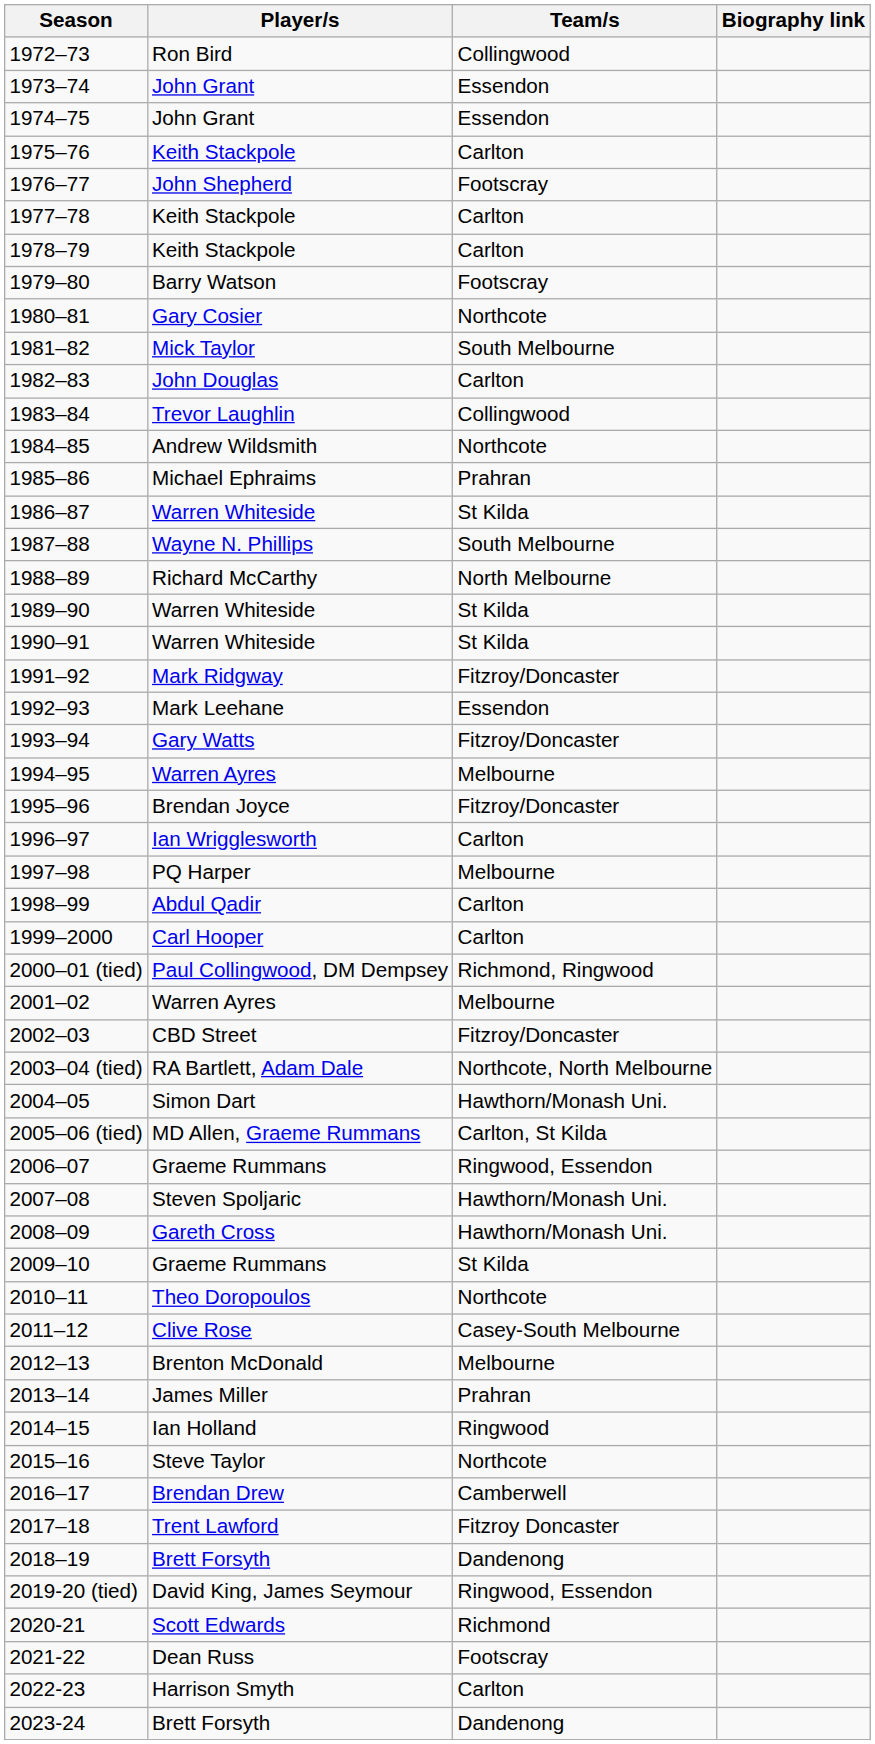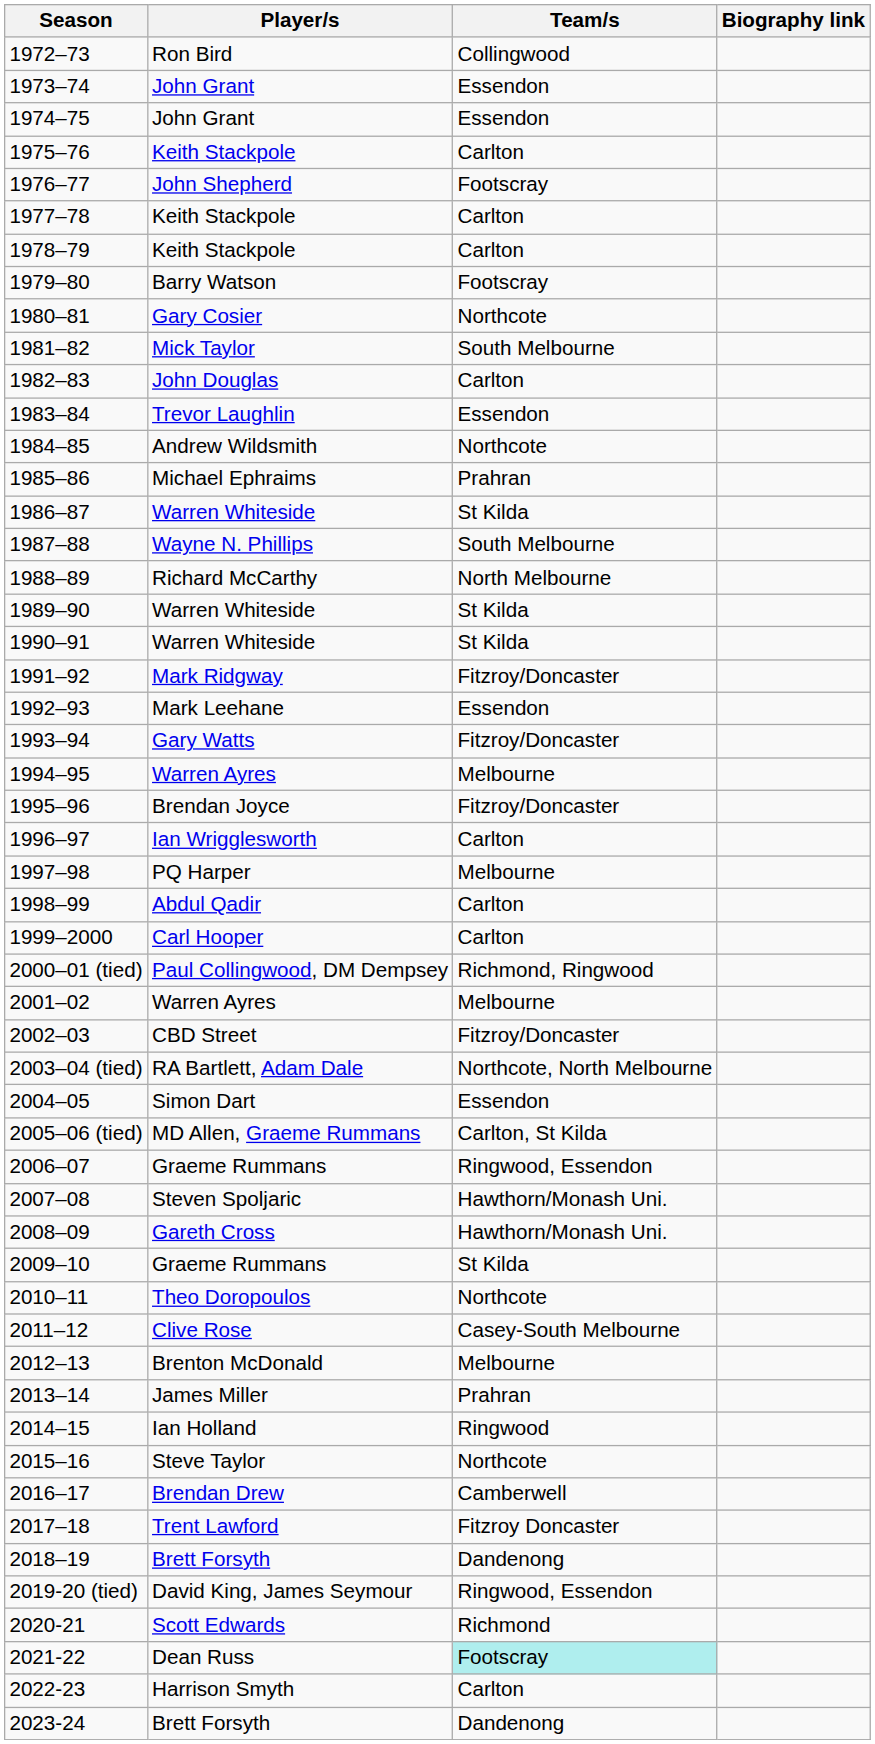 <table class="wikitable">
 <tr>
 <th>Season</th>
 <th>Player/s</th>
 <th>Team/s</th>
 <th>Biography link</th>
 </tr>
 <tr>
 <td>1972–73</td>
 <td>Ron Bird</td>
 <td>Collingwood</td>
 <td></td>
 </tr>
 <tr>
 <td>1973–74</td>
 <td><a href='#'>John Grant</a></td>
 <td>Essendon</td>
 <td></td>
 </tr>
 <tr>
 <td>1974–75</td>
 <td>John Grant</td>
 <td>Essendon</td>
 <td></td>
 </tr>
 <tr>
 <td>1975–76</td>
 <td><a href='#'>Keith Stackpole</a></td>
 <td>Carlton</td>
 <td></td>
 </tr>
 <tr>
 <td>1976–77</td>
 <td><a href='#'>John Shepherd</a></td>
 <td>Footscray</td>
 <td></td>
 </tr>
 <tr>
 <td>1977–78</td>
 <td>Keith Stackpole</td>
 <td>Carlton</td>
 <td></td>
 </tr>
 <tr>
 <td>1978–79</td>
 <td>Keith Stackpole</td>
 <td>Carlton</td>
 <td></td>
 </tr>
 <tr>
 <td>1979–80</td>
 <td>Barry Watson</td>
 <td>Footscray</td>
 <td></td>
 </tr>
 <tr>
 <td>1980–81</td>
 <td><a href='#'>Gary Cosier</a></td>
 <td>Northcote</td>
 <td></td>
 </tr>
 <tr>
 <td>1981–82</td>
 <td><a href='#'>Mick Taylor</a></td>
 <td>South Melbourne</td>
 <td></td>
 </tr>
 <tr>
 <td>1982–83</td>
 <td><a href='#'>John Douglas</a></td>
 <td>Carlton</td>
 <td></td>
 </tr>
 <tr>
 <td>1983–84</td>
 <td><a href='#'>Trevor Laughlin</a></td>
-<td>Collingwood</td>
+<td>Essendon</td>
 <td></td>
 </tr>
 <tr>
 <td>1984–85</td>
 <td>Andrew Wildsmith</td>
 <td>Northcote</td>
 <td></td>
 </tr>
 <tr>
 <td>1985–86</td>
 <td>Michael Ephraims</td>
 <td>Prahran</td>
 <td></td>
 </tr>
 <tr>
 <td>1986–87</td>
 <td><a href='#'>Warren Whiteside</a></td>
 <td>St Kilda</td>
 <td></td>
 </tr>
 <tr>
 <td>1987–88</td>
 <td><a href='#'>Wayne N. Phillips</a></td>
 <td>South Melbourne</td>
 <td></td>
 </tr>
 <tr>
 <td>1988–89</td>
 <td>Richard McCarthy</td>
 <td>North Melbourne</td>
 <td></td>
 </tr>
 <tr>
 <td>1989–90</td>
 <td>Warren Whiteside</td>
 <td>St Kilda</td>
 <td></td>
 </tr>
 <tr>
 <td>1990–91</td>
 <td>Warren Whiteside</td>
 <td>St Kilda</td>
 <td></td>
 </tr>
 <tr>
 <td>1991–92</td>
 <td><a href='#'>Mark Ridgway</a></td>
 <td>Fitzroy/Doncaster</td>
 <td></td>
 </tr>
 <tr>
 <td>1992–93</td>
 <td>Mark Leehane</td>
 <td>Essendon</td>
 <td></td>
 </tr>
 <tr>
 <td>1993–94</td>
 <td><a href='#'>Gary Watts</a></td>
 <td>Fitzroy/Doncaster</td>
 <td></td>
 </tr>
 <tr>
 <td>1994–95</td>
 <td><a href='#'>Warren Ayres</a></td>
 <td>Melbourne</td>
 <td></td>
 </tr>
 <tr>
 <td>1995–96</td>
 <td>Brendan Joyce</td>
 <td>Fitzroy/Doncaster</td>
 <td></td>
 </tr>
 <tr>
 <td>1996–97</td>
 <td><a href='#'>Ian Wrigglesworth</a></td>
 <td>Carlton</td>
 <td></td>
 </tr>
 <tr>
 <td>1997–98</td>
 <td>PQ Harper</td>
 <td>Melbourne</td>
 <td></td>
 </tr>
 <tr>
 <td>1998–99</td>
 <td><a href='#'>Abdul Qadir</a></td>
 <td>Carlton</td>
 <td></td>
 </tr>
 <tr>
 <td>1999–2000</td>
 <td><a href='#'>Carl Hooper</a></td>
 <td>Carlton</td>
 <td></td>
 </tr>
 <tr>
 <td>2000–01 (tied)</td>
 <td><a href='#'>Paul Collingwood</a>, DM Dempsey</td>
 <td>Richmond, Ringwood</td>
 <td></td>
 </tr>
 <tr>
 <td>2001–02</td>
 <td>Warren Ayres</td>
 <td>Melbourne</td>
 <td></td>
 </tr>
 <tr>
 <td>2002–03</td>
 <td>CBD Street</td>
 <td>Fitzroy/Doncaster</td>
 <td></td>
 </tr>
 <tr>
 <td>2003–04 (tied)</td>
 <td>RA Bartlett, <a href='#'>Adam Dale</a></td>
 <td>Northcote, North Melbourne</td>
 <td></td>
 </tr>
 <tr>
 <td>2004–05</td>
 <td>Simon Dart</td>
-<td>Hawthorn/Monash Uni.</td>
+<td>Essendon</td>
 <td></td>
 </tr>
 <tr>
 <td>2005–06 (tied)</td>
 <td>MD Allen, <a href='#'>Graeme Rummans</a></td>
 <td>Carlton, St Kilda</td>
 <td></td>
 </tr>
 <tr>
 <td>2006–07</td>
 <td>Graeme Rummans</td>
 <td>Ringwood, Essendon</td>
 <td></td>
 </tr>
 <tr>
 <td>2007–08</td>
 <td>Steven Spoljaric</td>
 <td>Hawthorn/Monash Uni.</td>
 <td></td>
 </tr>
 <tr>
 <td>2008–09</td>
 <td><a href='#'>Gareth Cross</a></td>
 <td>Hawthorn/Monash Uni.</td>
 <td></td>
 </tr>
 <tr>
 <td>2009–10</td>
 <td>Graeme Rummans</td>
 <td>St Kilda</td>
 <td></td>
 </tr>
 <tr>
 <td>2010–11</td>
 <td><a href='#'>Theo Doropoulos</a></td>
 <td>Northcote</td>
 <td></td>
 </tr>
 <tr>
 <td>2011–12</td>
 <td><a href='#'>Clive Rose</a></td>
 <td>Casey-South Melbourne</td>
 <td></td>
 </tr>
 <tr>
 <td>2012–13</td>
 <td>Brenton McDonald</td>
 <td>Melbourne</td>
 <td></td>
 </tr>
 <tr>
 <td>2013–14</td>
 <td>James Miller</td>
 <td>Prahran</td>
 <td></td>
 </tr>
 <tr>
 <td>2014–15</td>
 <td>Ian Holland</td>
 <td>Ringwood</td>
 <td></td>
 </tr>
 <tr>
 <td>2015–16</td>
 <td>Steve Taylor</td>
 <td>Northcote</td>
 <td></td>
 </tr>
 <tr>
 <td>2016–17</td>
 <td><a href='#'>Brendan Drew</a></td>
 <td>Camberwell</td>
 <td></td>
 </tr>
 <tr>
 <td>2017–18</td>
 <td><a href='#'>Trent Lawford</a></td>
 <td>Fitzroy Doncaster</td>
 <td></td>
 </tr>
 <tr>
 <td>2018–19</td>
 <td><a href='#'>Brett Forsyth</a></td>
 <td>Dandenong</td>
 <td></td>
 </tr>
 <tr>
 <td>2019-20 (tied)</td>
 <td>David King, James Seymour</td>
 <td>Ringwood, Essendon</td>
 <td></td>
 </tr>
 <tr>
 <td>2020-21</td>
 <td><a href='#'>Scott Edwards</a></td>
 <td>Richmond</td>
 <td></td>
 </tr>
 <tr>
 <td>2021-22</td>
 <td>Dean Russ</td>
-<td>Footscray</td>
+<td style="background: paleturquoise;">Footscray</td>
 <td></td>
 </tr>
 <tr>
 <td>2022-23</td>
 <td>Harrison Smyth</td>
 <td>Carlton</td>
 <td></td>
 </tr>
 <tr>
 <td>2023-24</td>
 <td>Brett Forsyth</td>
 <td>Dandenong</td>
 <td></td>
 </tr>
 </table>
